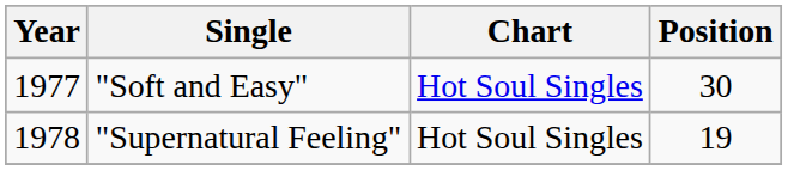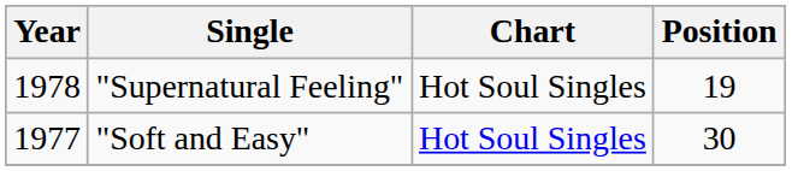 <table class="wikitable">
 <tr>
 <th>Year</th>
 <th>Single</th>
 <th>Chart</th>
 <th>Position</th>
 </tr>
 <tr>
+<td>1978</td>
+<td>"Supernatural Feeling"</td>
+<td>Hot Soul Singles</td>
+<td align="center">19</td>
+</tr>
+<tr>
 <td>1977</td>
 <td>"Soft and Easy"</td>
 <td><a href='#'>Hot Soul Singles</a></td>
 <td align="center">30</td>
 </tr>
 <tr>
-<td>1978</td>
-<td>"Supernatural Feeling"</td>
-<td>Hot Soul Singles</td>
-<td align="center">19</td>
-</tr>
-<tr>
 </tr>
 </table>
